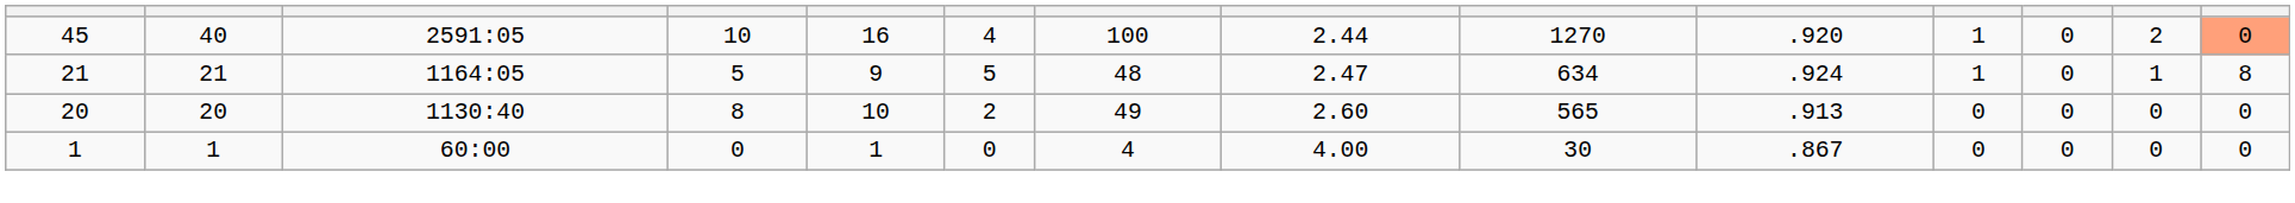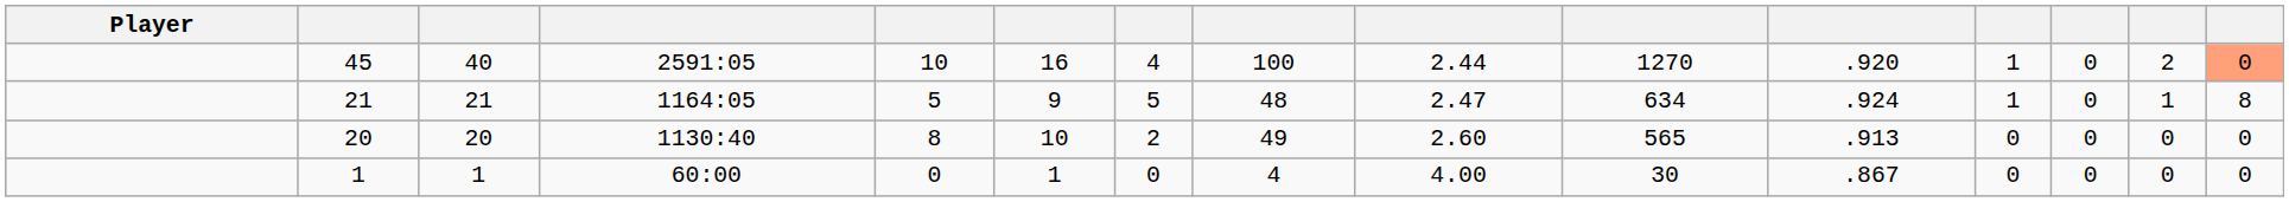 <table class="wikitable sortable" style="width:100%; text-align:center;">
 <tr>
+<th>Player</th>
 <th></th>
 <th></th>
 <th></th>
 <th></th>
 <th></th>
 <th></th>
 <th></th>
 <th></th>
 <th></th>
 <th></th>
 <th></th>
 <th></th>
 <th></th>
 <th></th>
 </tr>
 <tr>
+<td style=white-space:nowrap></td>
 <td>45</td>
 <td>40</td>
 <td>2591:05</td>
 <td>10</td>
 <td>16</td>
 <td>4</td>
 <td>100</td>
 <td>2.44</td>
 <td>1270</td>
 <td>.920</td>
 <td>1</td>
 <td>0</td>
 <td>2</td>
 <td style="background: lightsalmon;">0</td>
 </tr>
 <tr>
+<td style=white-space:nowrap></td>
 <td>21</td>
 <td>21</td>
 <td>1164:05</td>
 <td>5</td>
 <td>9</td>
 <td>5</td>
 <td>48</td>
 <td>2.47</td>
 <td>634</td>
 <td>.924</td>
 <td>1</td>
 <td>0</td>
 <td>1</td>
 <td>8</td>
 </tr>
 <tr>
+<td style=white-space:nowrap></td>
 <td>20</td>
 <td>20</td>
 <td>1130:40</td>
 <td>8</td>
 <td>10</td>
 <td>2</td>
 <td>49</td>
 <td>2.60</td>
 <td>565</td>
 <td>.913</td>
 <td>0</td>
 <td>0</td>
 <td>0</td>
 <td>0</td>
 </tr>
 <tr>
+<td style=white-space:nowrap></td>
 <td>1</td>
 <td>1</td>
 <td>60:00</td>
 <td>0</td>
 <td>1</td>
 <td>0</td>
 <td>4</td>
 <td>4.00</td>
 <td>30</td>
 <td>.867</td>
 <td>0</td>
 <td>0</td>
 <td>0</td>
 <td>0</td>
 </tr>
 </table>
